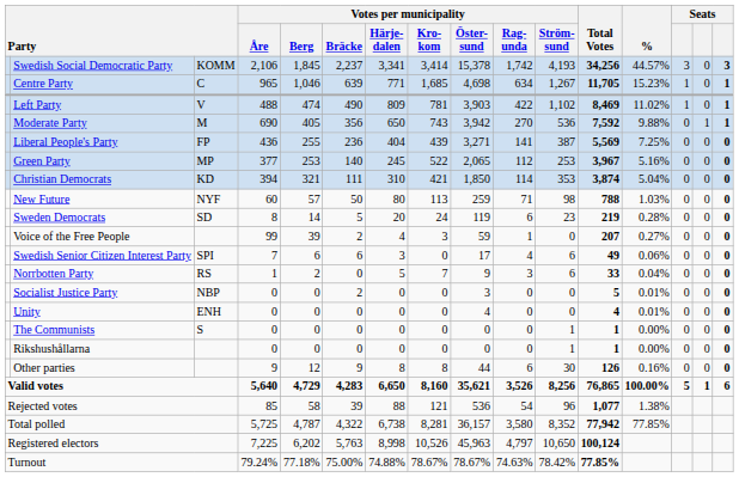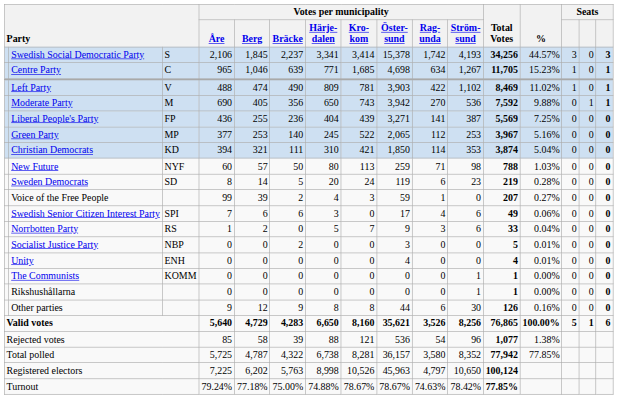 <table class="wikitable" border="1" style="text-align:right;">
 <tr>
 <th style="text-align:left;" valign=bottom rowspan=2 colspan=3>Party</th>
 <th colspan=8>Votes per municipality</th>
 <th align=center valign=bottom rowspan=2 width="50">Total Votes</th>
 <th align=center valign=bottom rowspan=2 width="50">%</th>
 <th colspan=3>Seats</th>
 </tr>
 <tr>
 <th align=center valign=bottom width="50"><a href='#'>Åre</a></th>
 <th align=center valign=bottom width="50"><a href='#'>Berg</a></th>
 <th align=center valign=bottom width="50"><a href='#'>Bräcke</a></th>
 <th align=center valign=bottom width="50"><a href='#'>Härje- dalen</a></th>
 <th align=center valign=bottom width="50"><a href='#'>Kro- kom</a></th>
 <th align=center valign=bottom width="50"><a href='#'>Öster- sund</a></th>
 <th align=center valign=bottom width="50"><a href='#'>Rag- unda</a></th>
 <th align=center valign=bottom width="50"><a href='#'>Ström- sund</a></th>
 <th align=center valign=bottom width="20"><small></small></th>
 <th align=center valign=bottom width="20"><small><a href='#'></a></small></th>
 <th align=center valign=bottom width="20"><small></small></th>
 </tr>
 <tr style="background:#CEE0F2;">
 <td></td>
 <td align=left style="white-space: nowrap;"><a href='#'>Swedish Social Democratic Party</a></td>
-<td align=left>KOMM</td>
+<td align=left>S</td>
 <td>2,106</td>
 <td>1,845</td>
 <td>2,237</td>
 <td>3,341</td>
 <td>3,414</td>
 <td>15,378</td>
 <td>1,742</td>
 <td>4,193</td>
 <td><strong>34,256</strong></td>
 <td>44.57%</td>
 <td>3</td>
 <td>0</td>
 <td><strong>3</strong></td>
 </tr>
 <tr style="background:#CEE0F2;">
 <td></td>
 <td align=left><a href='#'>Centre Party</a></td>
 <td align=left>C</td>
 <td>965</td>
 <td>1,046</td>
 <td>639</td>
 <td>771</td>
 <td>1,685</td>
 <td>4,698</td>
 <td>634</td>
 <td>1,267</td>
 <td><strong>11,705</strong></td>
 <td>15.23%</td>
 <td>1</td>
 <td>0</td>
 <td><strong>1</strong></td>
 </tr>
 <tr style="background:#CEE0F2; border-top:3px solid darkgray;">
 <td></td>
 <td align=left><a href='#'>Left Party</a></td>
 <td align=left>V</td>
 <td>488</td>
 <td>474</td>
 <td>490</td>
 <td>809</td>
 <td>781</td>
 <td>3,903</td>
 <td>422</td>
 <td>1,102</td>
 <td><strong>8,469</strong></td>
 <td>11.02%</td>
 <td>1</td>
 <td>0</td>
 <td><strong>1</strong></td>
 </tr>
 <tr style="background:#CEE0F2;">
 <td></td>
 <td align=left><a href='#'>Moderate Party</a></td>
 <td align=left>M</td>
 <td>690</td>
 <td>405</td>
 <td>356</td>
 <td>650</td>
 <td>743</td>
 <td>3,942</td>
 <td>270</td>
 <td>536</td>
 <td><strong>7,592</strong></td>
 <td>9.88%</td>
 <td>0</td>
 <td>1</td>
 <td><strong>1</strong></td>
 </tr>
 <tr style="background:#CEE0F2;">
 <td></td>
 <td align=left><a href='#'>Liberal People's Party</a></td>
 <td align=left>FP</td>
 <td>436</td>
 <td>255</td>
 <td>236</td>
 <td>404</td>
 <td>439</td>
 <td>3,271</td>
 <td>141</td>
 <td>387</td>
 <td><strong>5,569</strong></td>
 <td>7.25%</td>
 <td>0</td>
 <td>0</td>
 <td><strong>0</strong></td>
 </tr>
 <tr style="background:#CEE0F2;">
 <td></td>
 <td align=left><a href='#'>Green Party</a></td>
 <td align=left>MP</td>
 <td>377</td>
 <td>253</td>
 <td>140</td>
 <td>245</td>
 <td>522</td>
 <td>2,065</td>
 <td>112</td>
 <td>253</td>
 <td><strong>3,967</strong></td>
 <td>5.16%</td>
 <td>0</td>
 <td>0</td>
 <td><strong>0</strong></td>
 </tr>
 <tr style="background:#CEE0F2;">
 <td></td>
 <td align=left><a href='#'>Christian Democrats</a></td>
 <td align=left>KD</td>
 <td>394</td>
 <td>321</td>
 <td>111</td>
 <td>310</td>
 <td>421</td>
 <td>1,850</td>
 <td>114</td>
 <td>353</td>
 <td><strong>3,874</strong></td>
 <td>5.04%</td>
 <td>0</td>
 <td>0</td>
 <td><strong>0</strong></td>
 </tr>
 <tr>
 <td></td>
 <td align=left><a href='#'>New Future</a></td>
 <td align=left>NYF</td>
 <td>60</td>
 <td>57</td>
 <td>50</td>
 <td>80</td>
 <td>113</td>
 <td>259</td>
 <td>71</td>
 <td>98</td>
 <td><strong>788</strong></td>
 <td>1.03%</td>
 <td>0</td>
 <td>0</td>
 <td><strong>0</strong></td>
 </tr>
 <tr>
 <td></td>
 <td align=left><a href='#'>Sweden Democrats</a></td>
 <td align=left>SD</td>
 <td>8</td>
 <td>14</td>
 <td>5</td>
 <td>20</td>
 <td>24</td>
 <td>119</td>
 <td>6</td>
 <td>23</td>
 <td><strong>219</strong></td>
 <td>0.28%</td>
 <td>0</td>
 <td>0</td>
 <td><strong>0</strong></td>
 </tr>
 <tr>
 <td></td>
 <td align=left>Voice of the Free People</td>
 <td></td>
 <td>99</td>
 <td>39</td>
 <td>2</td>
 <td>4</td>
 <td>3</td>
 <td>59</td>
 <td>1</td>
 <td>0</td>
 <td><strong>207</strong></td>
 <td>0.27%</td>
 <td>0</td>
 <td>0</td>
 <td><strong>0</strong></td>
 </tr>
 <tr>
 <td></td>
 <td align=left><a href='#'>Swedish Senior Citizen Interest Party</a></td>
 <td align=left>SPI</td>
 <td>7</td>
 <td>6</td>
 <td>6</td>
 <td>3</td>
 <td>0</td>
 <td>17</td>
 <td>4</td>
 <td>6</td>
 <td><strong>49</strong></td>
 <td>0.06%</td>
 <td>0</td>
 <td>0</td>
 <td><strong>0</strong></td>
 </tr>
 <tr>
 <td></td>
 <td align=left><a href='#'>Norrbotten Party</a></td>
 <td align=left>RS</td>
 <td>1</td>
 <td>2</td>
 <td>0</td>
 <td>5</td>
 <td>7</td>
 <td>9</td>
 <td>3</td>
 <td>6</td>
 <td><strong>33</strong></td>
 <td>0.04%</td>
 <td>0</td>
 <td>0</td>
 <td><strong>0</strong></td>
 </tr>
 <tr>
 <td></td>
 <td align=left><a href='#'>Socialist Justice Party</a></td>
 <td align=left>NBP</td>
 <td>0</td>
 <td>0</td>
 <td>2</td>
 <td>0</td>
 <td>0</td>
 <td>3</td>
 <td>0</td>
 <td>0</td>
 <td><strong>5</strong></td>
 <td>0.01%</td>
 <td>0</td>
 <td>0</td>
 <td><strong>0</strong></td>
 </tr>
 <tr>
 <td></td>
 <td align=left><a href='#'>Unity</a></td>
 <td align=left>ENH</td>
 <td>0</td>
 <td>0</td>
 <td>0</td>
 <td>0</td>
 <td>0</td>
 <td>4</td>
 <td>0</td>
 <td>0</td>
 <td><strong>4</strong></td>
 <td>0.01%</td>
 <td>0</td>
 <td>0</td>
 <td><strong>0</strong></td>
 </tr>
 <tr>
 <td></td>
 <td align=left><a href='#'>The Communists</a></td>
-<td align=left>S</td>
+<td align=left>KOMM</td>
 <td>0</td>
 <td>0</td>
 <td>0</td>
 <td>0</td>
 <td>0</td>
 <td>0</td>
 <td>0</td>
 <td>1</td>
 <td><strong>1</strong></td>
 <td>0.00%</td>
 <td>0</td>
 <td>0</td>
 <td><strong>0</strong></td>
 </tr>
 <tr>
 <td></td>
 <td align=left>Rikshushållarna</td>
 <td></td>
 <td>0</td>
 <td>0</td>
 <td>0</td>
 <td>0</td>
 <td>0</td>
 <td>0</td>
 <td>0</td>
 <td>1</td>
 <td><strong>1</strong></td>
 <td>0.00%</td>
 <td>0</td>
 <td>0</td>
 <td><strong>0</strong></td>
 </tr>
 <tr>
 <td></td>
 <td align=left>Other parties</td>
 <td></td>
 <td>9</td>
 <td>12</td>
 <td>9</td>
 <td>8</td>
 <td>8</td>
 <td>44</td>
 <td>6</td>
 <td>30</td>
 <td><strong>126</strong></td>
 <td>0.16%</td>
 <td>0</td>
 <td>0</td>
 <td><strong>0</strong></td>
 </tr>
 <tr style="font-weight:bold">
 <td align=left colspan=3>Valid votes</td>
 <td>5,640</td>
 <td>4,729</td>
 <td>4,283</td>
 <td>6,650</td>
 <td>8,160</td>
 <td>35,621</td>
 <td>3,526</td>
 <td>8,256</td>
 <td>76,865</td>
 <td>100.00%</td>
 <td>5</td>
 <td>1</td>
 <td>6</td>
 </tr>
 <tr>
 <td align=left colspan=3>Rejected votes</td>
 <td>85</td>
 <td>58</td>
 <td>39</td>
 <td>88</td>
 <td>121</td>
 <td>536</td>
 <td>54</td>
 <td>96</td>
 <td><strong>1,077</strong></td>
 <td>1.38%</td>
 <td></td>
 <td></td>
 <td></td>
 </tr>
 <tr>
 <td align=left colspan=3>Total polled</td>
 <td>5,725</td>
 <td>4,787</td>
 <td>4,322</td>
 <td>6,738</td>
 <td>8,281</td>
 <td>36,157</td>
 <td>3,580</td>
 <td>8,352</td>
 <td><strong>77,942</strong></td>
 <td>77.85%</td>
 <td></td>
 <td></td>
 <td></td>
 </tr>
 <tr>
 <td align=left colspan=3>Registered electors</td>
 <td>7,225</td>
 <td>6,202</td>
 <td>5,763</td>
 <td>8,998</td>
 <td>10,526</td>
 <td>45,963</td>
 <td>4,797</td>
 <td>10,650</td>
 <td><strong>100,124</strong></td>
 <td></td>
 <td></td>
 <td></td>
 <td></td>
 </tr>
 <tr>
 <td align=left colspan=3>Turnout</td>
 <td>79.24%</td>
 <td>77.18%</td>
 <td>75.00%</td>
 <td>74.88%</td>
 <td>78.67%</td>
 <td>78.67%</td>
 <td>74.63%</td>
 <td>78.42%</td>
 <td><strong>77.85%</strong></td>
 <td></td>
 <td></td>
 <td></td>
 <td></td>
 </tr>
 </table>
